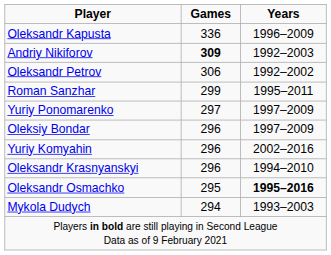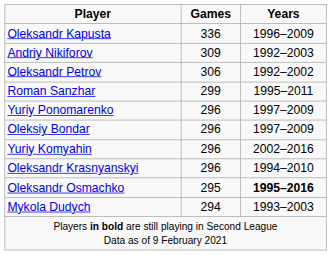 <table class="wikitable" style="text-align:center;margin-left:1em;float:right;width:48%;">
 <tr>
 <td align="center"><strong>Player</strong></td>
 <td align="center"><strong>Games</strong></td>
 <td align="center"><strong>Years</strong></td>
 </tr>
 <tr>
 <td style="text-align:left;"> <a href='#'>Oleksandr Kapusta</a></td>
 <td align="center">336</td>
 <td align="center">1996–2009</td>
 </tr>
 <tr>
 <td style="text-align:left;"> <a href='#'>Andriy Nikiforov</a></td>
-<td align="center"><strong>309</strong></td>
+<td align="center">309</td>
 <td align="center">1992–2003</td>
 </tr>
 <tr>
 <td style="text-align:left;"> <a href='#'>Oleksandr Petrov</a></td>
 <td align="center">306</td>
 <td align="center">1992–2002</td>
 </tr>
 <tr>
 <td style="text-align:left;"> <a href='#'>Roman Sanzhar</a></td>
 <td align="center">299</td>
 <td align="center">1995–2011</td>
 </tr>
 <tr>
 <td style="text-align:left;"> <a href='#'>Yuriy Ponomarenko</a></td>
-<td align="center">297</td>
+<td align="center">296</td>
 <td align="center">1997–2009</td>
 </tr>
 <tr>
 <td style="text-align:left;"> <a href='#'>Oleksiy Bondar</a></td>
 <td align="center">296</td>
 <td align="center">1997–2009</td>
 </tr>
 <tr>
 <td style="text-align:left;"> <a href='#'>Yuriy Komyahin</a></td>
 <td align="center">296</td>
 <td align="center">2002–2016</td>
 </tr>
 <tr>
 <td style="text-align:left;"> <a href='#'>Oleksandr Krasnyanskyi</a></td>
 <td align="center">296</td>
 <td align="center">1994–2010</td>
 </tr>
 <tr>
 <td style="text-align:left;"> <a href='#'>Oleksandr Osmachko</a></td>
 <td align="center">295</td>
 <td align="center"><strong>1995–2016</strong></td>
 </tr>
 <tr>
 <td style="text-align:left;"> <a href='#'>Mykola Dudych</a></td>
 <td align="center">294</td>
 <td align="center">1993–2003</td>
 </tr>
 <tr>
 <td colspan="4"><small>Players <strong>in bold</strong> are still playing in Second League</small><br><small>Data as of 9 February 2021</small></td>
 </tr>
 </table>
